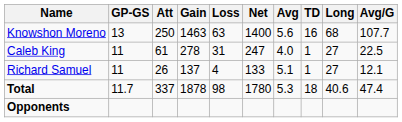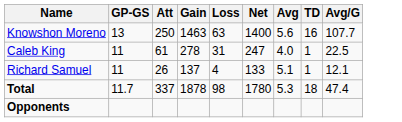 <table class="wikitable" style="white-space:nowrap;">
 <tr>
 <th>Name</th>
 <th>GP-GS</th>
 <th>Att</th>
 <th>Gain</th>
 <th>Loss</th>
 <th>Net</th>
 <th>Avg</th>
 <th>TD</th>
-<th>Long</th>
 <th>Avg/G</th>
 </tr>
 <tr>
 <td><a href='#'>Knowshon Moreno</a></td>
 <td>13</td>
 <td>250</td>
 <td>1463</td>
 <td>63</td>
 <td>1400</td>
 <td>5.6</td>
 <td>16</td>
-<td>68</td>
 <td>107.7</td>
 </tr>
 <tr>
 <td><a href='#'>Caleb King</a></td>
 <td>11</td>
 <td>61</td>
 <td>278</td>
 <td>31</td>
 <td>247</td>
 <td>4.0</td>
 <td>1</td>
-<td>27</td>
 <td>22.5</td>
 </tr>
 <tr>
 <td><a href='#'>Richard Samuel</a></td>
 <td>11</td>
 <td>26</td>
 <td>137</td>
 <td>4</td>
 <td>133</td>
 <td>5.1</td>
 <td>1</td>
-<td>27</td>
 <td>12.1</td>
 </tr>
 <tr>
 <td><strong>Total</strong></td>
 <td>11.7</td>
 <td>337</td>
 <td>1878</td>
 <td>98</td>
 <td>1780</td>
 <td>5.3</td>
 <td>18</td>
-<td>40.6</td>
 <td>47.4</td>
 </tr>
 <tr>
 <td><strong>Opponents</strong></td>
 <td> </td>
 <td> </td>
 <td> </td>
 <td> </td>
 <td> </td>
 <td> </td>
 <td> </td>
 <td> </td>
-<td> </td>
 </tr>
 </table>
